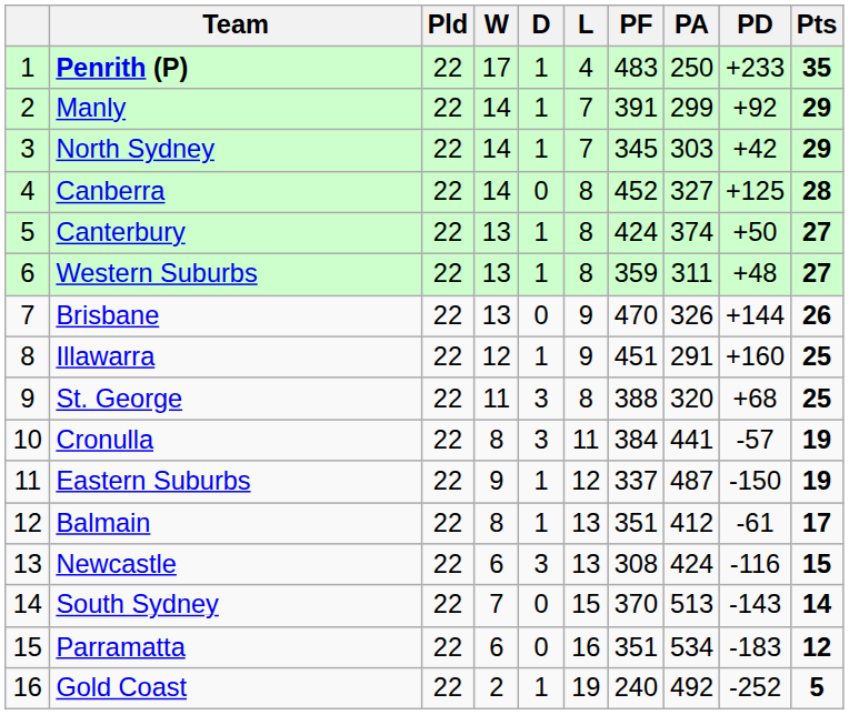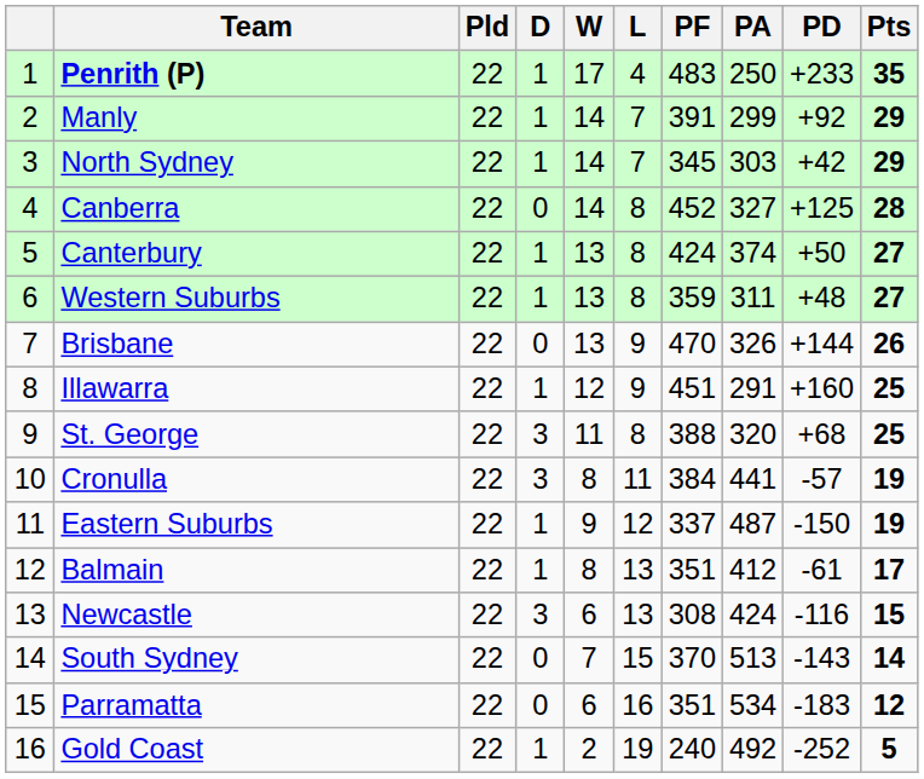 <table class="wikitable" style="text-align:center;">
 <tr>
 <th style="width:20px;" abbr="Position×"></th>
 <th width=220>Team</th>
 <th style="width:20px;" abbr="Played">Pld</th>
+<th style="width:20px;" abbr="Drawn">D</th>
 <th style="width:20px;" abbr="Won">W</th>
-<th style="width:20px;" abbr="Drawn">D</th>
 <th style="width:20px;" abbr="Lost">L</th>
 <th style="width:20px;" abbr="Points for">PF</th>
 <th style="width:20px;" abbr="Points against">PA</th>
 <th style="width:20px;" abbr="Points difference">PD</th>
 <th style="width:20px;" abbr="Points">Pts</th>
 </tr>
 <tr style="background:#cfc;">
 <td>1</td>
 <td style="text-align:left;"><strong> <a href='#'>Penrith</a> (P)</strong></td>
 <td>22</td>
+<td>1</td>
 <td>17</td>
-<td>1</td>
 <td>4</td>
 <td>483</td>
 <td>250</td>
 <td>+233</td>
 <td><strong>35</strong></td>
 </tr>
 <tr style="background:#cfc;">
 <td>2</td>
 <td style="text-align:left;"> <a href='#'>Manly</a></td>
 <td>22</td>
+<td>1</td>
 <td>14</td>
-<td>1</td>
 <td>7</td>
 <td>391</td>
 <td>299</td>
 <td>+92</td>
 <td><strong>29</strong></td>
 </tr>
 <tr style="background:#cfc;">
 <td>3</td>
 <td style="text-align:left;"> <a href='#'>North Sydney</a></td>
 <td>22</td>
+<td>1</td>
 <td>14</td>
-<td>1</td>
 <td>7</td>
 <td>345</td>
 <td>303</td>
 <td>+42</td>
 <td><strong>29</strong></td>
 </tr>
 <tr style="background:#cfc;">
 <td>4</td>
 <td style="text-align:left;"> <a href='#'>Canberra</a></td>
 <td>22</td>
+<td>0</td>
 <td>14</td>
-<td>0</td>
 <td>8</td>
 <td>452</td>
 <td>327</td>
 <td>+125</td>
 <td><strong>28</strong></td>
 </tr>
 <tr style="background:#cfc;">
 <td>5</td>
 <td style="text-align:left;"> <a href='#'>Canterbury</a></td>
 <td>22</td>
+<td>1</td>
 <td>13</td>
-<td>1</td>
 <td>8</td>
 <td>424</td>
 <td>374</td>
 <td>+50</td>
 <td><strong>27</strong></td>
 </tr>
 <tr style="background:#cfc;">
 <td>6</td>
 <td style="text-align:left;"> <a href='#'>Western Suburbs</a></td>
 <td>22</td>
+<td>1</td>
 <td>13</td>
-<td>1</td>
 <td>8</td>
 <td>359</td>
 <td>311</td>
 <td>+48</td>
 <td><strong>27</strong></td>
 </tr>
 <tr>
 <td>7</td>
 <td style="text-align:left;"> <a href='#'>Brisbane</a></td>
 <td>22</td>
+<td>0</td>
 <td>13</td>
-<td>0</td>
 <td>9</td>
 <td>470</td>
 <td>326</td>
 <td>+144</td>
 <td><strong>26</strong></td>
 </tr>
 <tr>
 <td>8</td>
 <td style="text-align:left;"> <a href='#'>Illawarra</a></td>
 <td>22</td>
+<td>1</td>
 <td>12</td>
-<td>1</td>
 <td>9</td>
 <td>451</td>
 <td>291</td>
 <td>+160</td>
 <td><strong>25</strong></td>
 </tr>
 <tr>
 <td>9</td>
 <td style="text-align:left;"> <a href='#'>St. George</a></td>
 <td>22</td>
+<td>3</td>
 <td>11</td>
-<td>3</td>
 <td>8</td>
 <td>388</td>
 <td>320</td>
 <td>+68</td>
 <td><strong>25</strong></td>
 </tr>
 <tr>
 <td>10</td>
 <td style="text-align:left;"> <a href='#'>Cronulla</a></td>
 <td>22</td>
+<td>3</td>
 <td>8</td>
-<td>3</td>
 <td>11</td>
 <td>384</td>
 <td>441</td>
 <td>-57</td>
 <td><strong>19</strong></td>
 </tr>
 <tr>
 <td>11</td>
 <td style="text-align:left;"> <a href='#'>Eastern Suburbs</a></td>
 <td>22</td>
+<td>1</td>
 <td>9</td>
-<td>1</td>
 <td>12</td>
 <td>337</td>
 <td>487</td>
 <td>-150</td>
 <td><strong>19</strong></td>
 </tr>
 <tr>
 <td>12</td>
 <td style="text-align:left;"> <a href='#'>Balmain</a></td>
 <td>22</td>
+<td>1</td>
 <td>8</td>
-<td>1</td>
 <td>13</td>
 <td>351</td>
 <td>412</td>
 <td>-61</td>
 <td><strong>17</strong></td>
 </tr>
 <tr>
 <td>13</td>
 <td style="text-align:left;"> <a href='#'>Newcastle</a></td>
 <td>22</td>
+<td>3</td>
 <td>6</td>
-<td>3</td>
 <td>13</td>
 <td>308</td>
 <td>424</td>
 <td>-116</td>
 <td><strong>15</strong></td>
 </tr>
 <tr>
 <td>14</td>
 <td style="text-align:left;"> <a href='#'>South Sydney</a></td>
 <td>22</td>
+<td>0</td>
 <td>7</td>
-<td>0</td>
 <td>15</td>
 <td>370</td>
 <td>513</td>
 <td>-143</td>
 <td><strong>14</strong></td>
 </tr>
 <tr>
 <td>15</td>
 <td style="text-align:left;"> <a href='#'>Parramatta</a></td>
 <td>22</td>
+<td>0</td>
 <td>6</td>
-<td>0</td>
 <td>16</td>
 <td>351</td>
 <td>534</td>
 <td>-183</td>
 <td><strong>12</strong></td>
 </tr>
 <tr>
 <td>16</td>
 <td style="text-align:left;"> <a href='#'>Gold Coast</a></td>
 <td>22</td>
+<td>1</td>
 <td>2</td>
-<td>1</td>
 <td>19</td>
 <td>240</td>
 <td>492</td>
 <td>-252</td>
 <td><strong>5</strong></td>
 </tr>
 </table>
